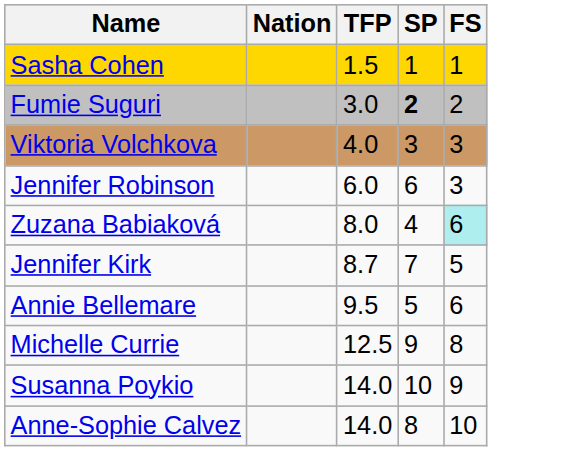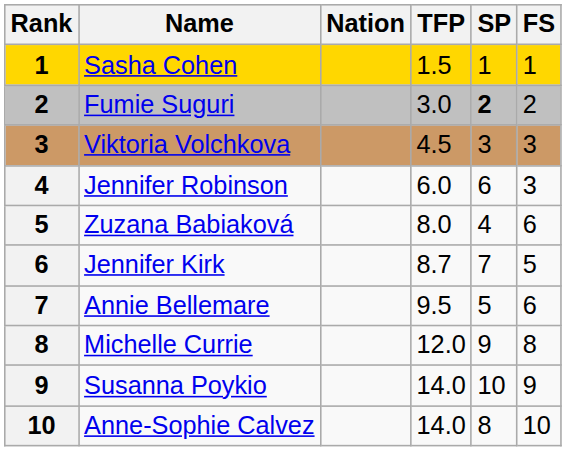 <table class="wikitable">
 <tr>
+<th>Rank</th>
 <th>Name</th>
 <th>Nation</th>
 <th>TFP</th>
 <th>SP</th>
 <th>FS</th>
 </tr>
 <tr bgcolor="gold">
+<td align="center"><strong>1</strong></td>
 <td><a href='#'>Sasha Cohen</a></td>
 <td></td>
 <td>1.5</td>
 <td>1</td>
 <td>1</td>
 </tr>
 <tr bgcolor="silver">
+<td align="center"><strong>2</strong></td>
 <td><a href='#'>Fumie Suguri</a></td>
 <td></td>
 <td>3.0</td>
 <td><strong>2</strong></td>
 <td>2</td>
 </tr>
 <tr bgcolor="cc9966">
+<td align="center"><strong>3</strong></td>
 <td><a href='#'>Viktoria Volchkova</a></td>
 <td></td>
-<td>4.0</td>
+<td>4.5</td>
 <td>3</td>
 <td>3</td>
 </tr>
 <tr>
+<th>4</th>
 <td><a href='#'>Jennifer Robinson</a></td>
 <td></td>
 <td>6.0</td>
 <td>6</td>
 <td>3</td>
 </tr>
 <tr>
+<th>5</th>
 <td><a href='#'>Zuzana Babiaková</a></td>
 <td></td>
 <td>8.0</td>
 <td>4</td>
-<td style="background: paleturquoise;">6</td>
+<td>6</td>
 </tr>
 <tr>
+<th>6</th>
 <td><a href='#'>Jennifer Kirk</a></td>
 <td></td>
 <td>8.7</td>
 <td>7</td>
 <td>5</td>
 </tr>
 <tr>
+<th>7</th>
 <td><a href='#'>Annie Bellemare</a></td>
 <td></td>
 <td>9.5</td>
 <td>5</td>
 <td>6</td>
 </tr>
 <tr>
+<th>8</th>
 <td><a href='#'>Michelle Currie</a></td>
 <td></td>
-<td>12.5</td>
+<td>12.0</td>
 <td>9</td>
 <td>8</td>
 </tr>
 <tr>
+<th>9</th>
 <td><a href='#'>Susanna Poykio</a></td>
 <td></td>
 <td>14.0</td>
 <td>10</td>
 <td>9</td>
 </tr>
 <tr>
+<th>10</th>
 <td><a href='#'>Anne-Sophie Calvez</a></td>
 <td></td>
 <td>14.0</td>
 <td>8</td>
 <td>10</td>
 </tr>
 </table>
